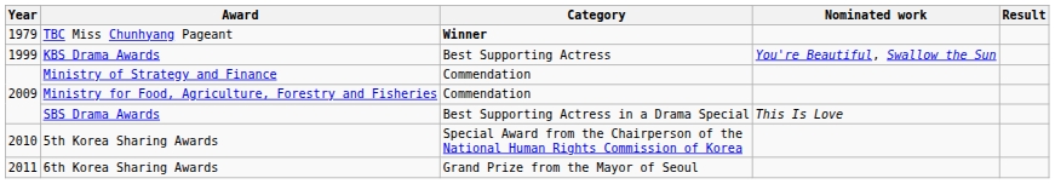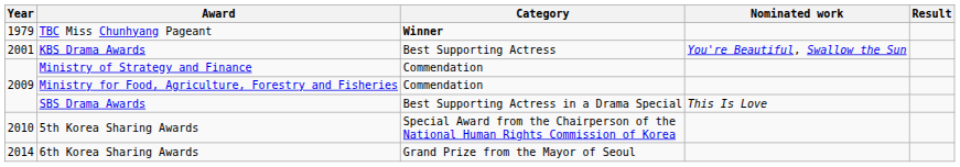 <table class="wikitable">
 <tr>
 <th>Year</th>
 <th>Award</th>
 <th>Category</th>
 <th>Nominated work</th>
 <th>Result</th>
 </tr>
 <tr>
 <td>1979</td>
 <td><a href='#'>TBC</a> Miss <a href='#'>Chunhyang</a> Pageant</td>
 <td><strong>Winner</strong></td>
 <td></td>
 <td></td>
 </tr>
 <tr>
-<td>1999</td>
+<td>2001</td>
 <td><a href='#'>KBS Drama Awards</a></td>
 <td>Best Supporting Actress</td>
 <td><em><a href='#'>You're Beautiful</a></em>, <em><a href='#'>Swallow the Sun</a></em></td>
 <td></td>
 </tr>
 <tr>
 <td rowspan=3>2009</td>
 <td><a href='#'>Ministry of Strategy and Finance</a></td>
 <td>Commendation</td>
 <td></td>
 <td></td>
 </tr>
 <tr>
 <td><a href='#'>Ministry for Food, Agriculture, Forestry and Fisheries</a></td>
 <td>Commendation</td>
 <td></td>
 <td></td>
 </tr>
 <tr>
 <td><a href='#'>SBS Drama Awards</a></td>
 <td>Best Supporting Actress in a Drama Special</td>
 <td><em>This Is Love</em></td>
 <td></td>
 </tr>
 <tr>
 <td>2010</td>
 <td>5th Korea Sharing Awards</td>
 <td>Special Award from the Chairperson of the <br> <a href='#'>National Human Rights Commission of Korea</a></td>
 <td></td>
 <td></td>
 </tr>
 <tr>
-<td>2011</td>
+<td>2014</td>
 <td>6th Korea Sharing Awards</td>
 <td>Grand Prize from the Mayor of Seoul</td>
 <td></td>
 <td></td>
 </tr>
 </table>
